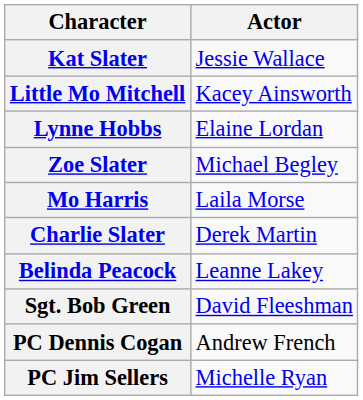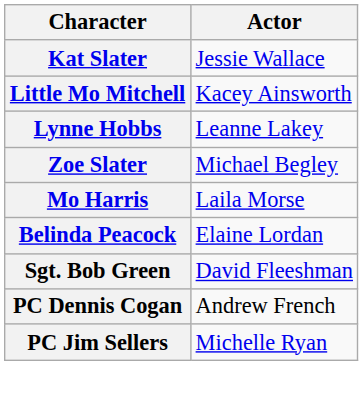 <table class="wikitable plainrowheaders">
 <tr>
 <th scope="col">Character</th>
 <th scope="col">Actor</th>
 </tr>
 <tr>
 <th scope="row"><a href='#'>Kat Slater</a></th>
 <td><a href='#'>Jessie Wallace</a></td>
 </tr>
 <tr>
 <th scope="row"><a href='#'>Little Mo Mitchell</a></th>
 <td><a href='#'>Kacey Ainsworth</a></td>
 </tr>
 <tr>
 <th scope="row"><a href='#'>Lynne Hobbs</a></th>
-<td><a href='#'>Elaine Lordan</a></td>
+<td><a href='#'>Leanne Lakey</a></td>
 </tr>
 <tr>
 <th scope="row"><a href='#'>Zoe Slater</a></th>
 <td><a href='#'>Michael Begley</a></td>
 </tr>
 <tr>
 <th scope="row"><a href='#'>Mo Harris</a></th>
 <td><a href='#'>Laila Morse</a></td>
 </tr>
 <tr>
-<th scope="row"><a href='#'>Charlie Slater</a></th>
-<td><a href='#'>Derek Martin</a></td>
-</tr>
-<tr>
 <th scope="row"><a href='#'>Belinda Peacock</a></th>
-<td><a href='#'>Leanne Lakey</a></td>
+<td><a href='#'>Elaine Lordan</a></td>
 </tr>
 <tr>
 <th scope="row">Sgt. Bob Green</th>
 <td><a href='#'>David Fleeshman</a></td>
 </tr>
 <tr>
 <th scope="row">PC Dennis Cogan</th>
 <td>Andrew French</td>
 </tr>
 <tr>
 <th scope="row">PC Jim Sellers</th>
 <td><a href='#'>Michelle Ryan</a></td>
 </tr>
 </table>
